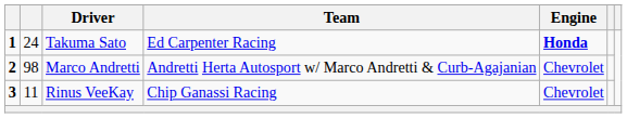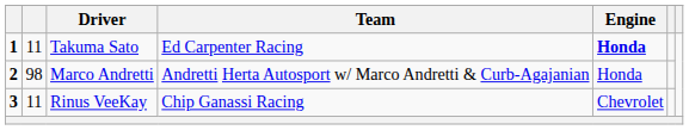 <table class="wikitable" style="font-size:95%;">
 <tr>
 </tr>
 <tr>
 <th></th>
 <th></th>
 <th>Driver</th>
 <th>Team</th>
 <th>Engine</th>
 <th></th>
 <th></th>
 </tr>
 <tr>
 <td style="text-align:center;"><strong>1</strong></td>
-<td style="text-align:center;">24</td>
+<td style="text-align:center;">11</td>
 <td> <a href='#'>Takuma Sato</a></td>
 <td><a href='#'>Ed Carpenter Racing</a></td>
 <td><strong><a href='#'>Honda</a></strong></td>
 <td></td>
 </tr>
 <tr>
 <td style="text-align:center;"><strong>2</strong></td>
 <td style="text-align:center;">98</td>
 <td> <a href='#'>Marco Andretti</a></td>
 <td><a href='#'>Andretti</a> <a href='#'>Herta Autosport</a> w/ Marco Andretti & <a href='#'>Curb-Agajanian</a></td>
-<td><a href='#'>Chevrolet</a></td>
+<td><a href='#'>Honda</a></td>
 <td></td>
 </tr>
 <tr>
 <td style="text-align:center;"><strong>3</strong></td>
 <td style="text-align:center;">11</td>
 <td> <a href='#'>Rinus VeeKay</a></td>
 <td><a href='#'>Chip Ganassi Racing</a></td>
 <td><a href='#'>Chevrolet</a></td>
 <td></td>
 </tr>
 <tr>
 <th colspan=7></th>
 </tr>
 </table>
